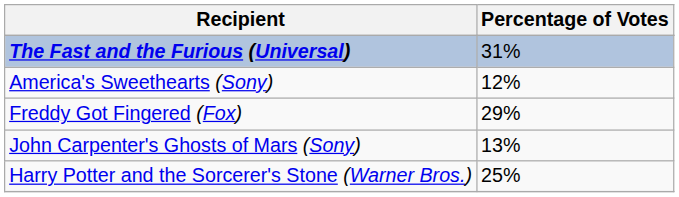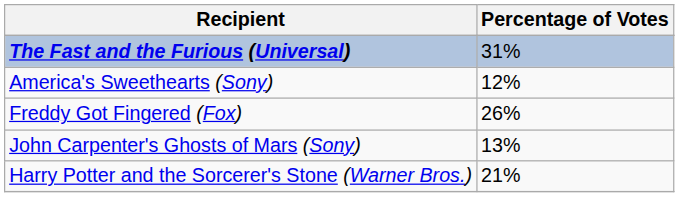 <table class="wikitable sortable plainrowheaders" align="centre">
 <tr>
 <th>Recipient</th>
 <th>Percentage of Votes</th>
 </tr>
 <tr>
 </tr>
 <tr style="background:#B0C4DE;">
 <td><strong><em><a href='#'>The Fast and the Furious</a><em> (<a href='#'>Universal</a>)<strong></td>
 <td></strong>31%<strong></td>
 </tr>
 <tr>
 <td></em><a href='#'>America's Sweethearts</a><em> (<a href='#'>Sony</a>)</td>
 <td>12%</td>
 </tr>
 <tr>
 <td></em><a href='#'>Freddy Got Fingered</a><em> (<a href='#'>Fox</a>)</td>
-<td>29%</td>
+<td>26%</td>
 </tr>
 <tr>
 <td><a href='#'>John Carpenter's </em>Ghosts of Mars<em></a> (<a href='#'>Sony</a>)</td>
 <td>13%</td>
 </tr>
 <tr>
 <td></em><a href='#'>Harry Potter and the Sorcerer's Stone</a><em> (<a href='#'>Warner Bros.</a>)</td>
-<td>25%</td>
+<td>21%</td>
 </tr>
 <tr>
 </tr>
 </table>
